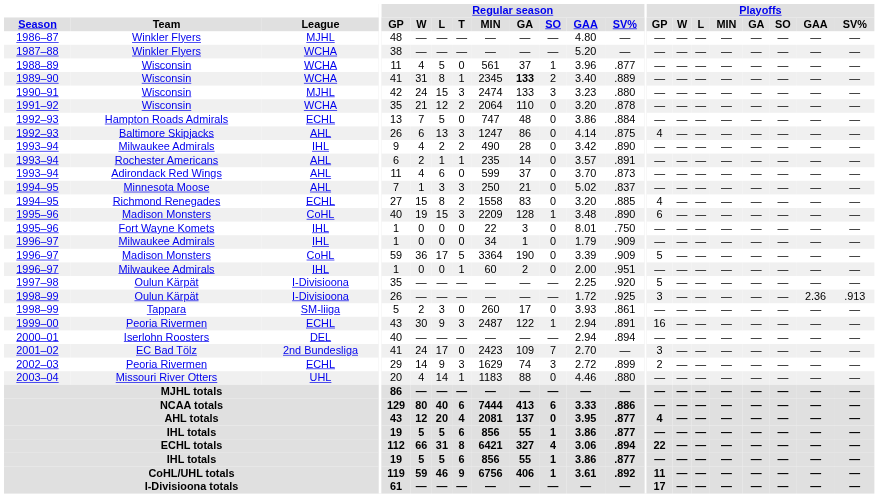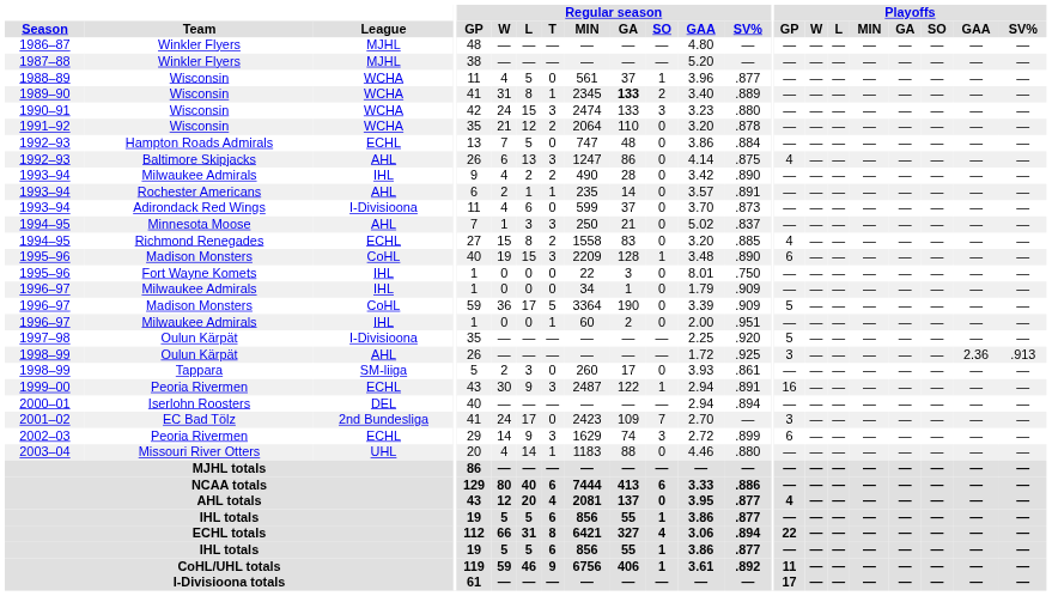 <table border="0" cellpadding="1" cellspacing="0" style="text-align:center; width:80em">
 <tr bgcolor="#e0e0e0">
 <th colspan="3" bgcolor="#ffffff"></th>
 <th rowspan="99" bgcolor="#ffffff"></th>
 <th colspan="9"><a href='#'>Regular season</a></th>
 <th rowspan="99" bgcolor="#ffffff"></th>
 <th colspan="8"><a href='#'>Playoffs</a></th>
 </tr>
 <tr bgcolor="#e0e0e0">
 <th><a href='#'>Season</a></th>
 <th>Team</th>
 <th>League</th>
 <th>GP</th>
 <th>W</th>
 <th>L</th>
 <th>T</th>
 <th>MIN</th>
 <th>GA</th>
 <th><a href='#'>SO</a></th>
 <th><a href='#'>GAA</a></th>
 <th><a href='#'>SV%</a></th>
 <th>GP</th>
 <th>W</th>
 <th>L</th>
 <th>MIN</th>
 <th>GA</th>
 <th>SO</th>
 <th>GAA</th>
 <th>SV%</th>
 </tr>
 <tr>
 <td><a href='#'>1986–87</a></td>
 <td><a href='#'>Winkler Flyers</a></td>
 <td><a href='#'>MJHL</a></td>
 <td>48</td>
 <td>—</td>
 <td>—</td>
 <td>—</td>
 <td>—</td>
 <td>—</td>
 <td>—</td>
 <td>4.80</td>
 <td>—</td>
 <td>—</td>
 <td>—</td>
 <td>—</td>
 <td>—</td>
 <td>—</td>
 <td>—</td>
 <td>—</td>
 <td>—</td>
 </tr>
 <tr bgcolor="f0f0f0">
 <td><a href='#'>1987–88</a></td>
 <td><a href='#'>Winkler Flyers</a></td>
-<td><a href='#'>WCHA</a></td>
+<td><a href='#'>MJHL</a></td>
 <td>38</td>
 <td>—</td>
 <td>—</td>
 <td>—</td>
 <td>—</td>
 <td>—</td>
 <td>—</td>
 <td>5.20</td>
 <td>—</td>
 <td>—</td>
 <td>—</td>
 <td>—</td>
 <td>—</td>
 <td>—</td>
 <td>—</td>
 <td>—</td>
 <td>—</td>
 </tr>
 <tr>
 <td><a href='#'>1988–89</a></td>
 <td><a href='#'>Wisconsin</a></td>
 <td><a href='#'>WCHA</a></td>
 <td>11</td>
 <td>4</td>
 <td>5</td>
 <td>0</td>
 <td>561</td>
 <td>37</td>
 <td>1</td>
 <td>3.96</td>
 <td>.877</td>
 <td>—</td>
 <td>—</td>
 <td>—</td>
 <td>—</td>
 <td>—</td>
 <td>—</td>
 <td>—</td>
 <td>—</td>
 </tr>
 <tr bgcolor="f0f0f0">
 <td><a href='#'>1989–90</a></td>
 <td><a href='#'>Wisconsin</a></td>
 <td><a href='#'>WCHA</a></td>
 <td>41</td>
 <td>31</td>
 <td>8</td>
 <td>1</td>
 <td>2345</td>
 <td><strong>133</strong></td>
 <td>2</td>
 <td>3.40</td>
 <td>.889</td>
 <td>—</td>
 <td>—</td>
 <td>—</td>
 <td>—</td>
 <td>—</td>
 <td>—</td>
 <td>—</td>
 <td>—</td>
 </tr>
 <tr>
 <td><a href='#'>1990–91</a></td>
 <td><a href='#'>Wisconsin</a></td>
-<td><a href='#'>MJHL</a></td>
+<td><a href='#'>WCHA</a></td>
 <td>42</td>
 <td>24</td>
 <td>15</td>
 <td>3</td>
 <td>2474</td>
 <td>133</td>
 <td>3</td>
 <td>3.23</td>
 <td>.880</td>
 <td>—</td>
 <td>—</td>
 <td>—</td>
 <td>—</td>
 <td>—</td>
 <td>—</td>
 <td>—</td>
 <td>—</td>
 </tr>
 <tr bgcolor="f0f0f0">
 <td><a href='#'>1991–92</a></td>
 <td><a href='#'>Wisconsin</a></td>
 <td><a href='#'>WCHA</a></td>
 <td>35</td>
 <td>21</td>
 <td>12</td>
 <td>2</td>
 <td>2064</td>
 <td>110</td>
 <td>0</td>
 <td>3.20</td>
 <td>.878</td>
 <td>—</td>
 <td>—</td>
 <td>—</td>
 <td>—</td>
 <td>—</td>
 <td>—</td>
 <td>—</td>
 <td>—</td>
 </tr>
 <tr>
 <td><a href='#'>1992–93</a></td>
 <td><a href='#'>Hampton Roads Admirals</a></td>
 <td><a href='#'>ECHL</a></td>
 <td>13</td>
 <td>7</td>
 <td>5</td>
 <td>0</td>
 <td>747</td>
 <td>48</td>
 <td>0</td>
 <td>3.86</td>
 <td>.884</td>
 <td>—</td>
 <td>—</td>
 <td>—</td>
 <td>—</td>
 <td>—</td>
 <td>—</td>
 <td>—</td>
 <td>—</td>
 </tr>
 <tr bgcolor="f0f0f0">
 <td><a href='#'>1992–93</a></td>
 <td><a href='#'>Baltimore Skipjacks</a></td>
 <td><a href='#'>AHL</a></td>
 <td>26</td>
 <td>6</td>
 <td>13</td>
 <td>3</td>
 <td>1247</td>
 <td>86</td>
 <td>0</td>
 <td>4.14</td>
 <td>.875</td>
 <td>4</td>
 <td>—</td>
 <td>—</td>
 <td>—</td>
 <td>—</td>
 <td>—</td>
 <td>—</td>
 <td>—</td>
 </tr>
 <tr>
 <td><a href='#'>1993–94</a></td>
 <td><a href='#'>Milwaukee Admirals</a></td>
 <td><a href='#'>IHL</a></td>
 <td>9</td>
 <td>4</td>
 <td>2</td>
 <td>2</td>
 <td>490</td>
 <td>28</td>
 <td>0</td>
 <td>3.42</td>
 <td>.890</td>
 <td>—</td>
 <td>—</td>
 <td>—</td>
 <td>—</td>
 <td>—</td>
 <td>—</td>
 <td>—</td>
 <td>—</td>
 </tr>
 <tr bgcolor="f0f0f0">
 <td><a href='#'>1993–94</a></td>
 <td><a href='#'>Rochester Americans</a></td>
 <td><a href='#'>AHL</a></td>
 <td>6</td>
 <td>2</td>
 <td>1</td>
 <td>1</td>
 <td>235</td>
 <td>14</td>
 <td>0</td>
 <td>3.57</td>
 <td>.891</td>
 <td>—</td>
 <td>—</td>
 <td>—</td>
 <td>—</td>
 <td>—</td>
 <td>—</td>
 <td>—</td>
 <td>—</td>
 </tr>
 <tr>
 <td><a href='#'>1993–94</a></td>
 <td><a href='#'>Adirondack Red Wings</a></td>
-<td><a href='#'>AHL</a></td>
+<td><a href='#'>I-Divisioona</a></td>
 <td>11</td>
 <td>4</td>
 <td>6</td>
 <td>0</td>
 <td>599</td>
 <td>37</td>
 <td>0</td>
 <td>3.70</td>
 <td>.873</td>
 <td>—</td>
 <td>—</td>
 <td>—</td>
 <td>—</td>
 <td>—</td>
 <td>—</td>
 <td>—</td>
 <td>—</td>
 </tr>
 <tr bgcolor="f0f0f0">
 <td><a href='#'>1994–95</a></td>
 <td><a href='#'>Minnesota Moose</a></td>
 <td><a href='#'>AHL</a></td>
 <td>7</td>
 <td>1</td>
 <td>3</td>
 <td>3</td>
 <td>250</td>
 <td>21</td>
 <td>0</td>
 <td>5.02</td>
 <td>.837</td>
 <td>—</td>
 <td>—</td>
 <td>—</td>
 <td>—</td>
 <td>—</td>
 <td>—</td>
 <td>—</td>
 <td>—</td>
 </tr>
 <tr>
 <td><a href='#'>1994–95</a></td>
 <td><a href='#'>Richmond Renegades</a></td>
 <td><a href='#'>ECHL</a></td>
 <td>27</td>
 <td>15</td>
 <td>8</td>
 <td>2</td>
 <td>1558</td>
 <td>83</td>
 <td>0</td>
 <td>3.20</td>
 <td>.885</td>
 <td>4</td>
 <td>—</td>
 <td>—</td>
 <td>—</td>
 <td>—</td>
 <td>—</td>
 <td>—</td>
 <td>—</td>
 </tr>
 <tr bgcolor="f0f0f0">
 <td><a href='#'>1995–96</a></td>
 <td><a href='#'>Madison Monsters</a></td>
 <td><a href='#'>CoHL</a></td>
 <td>40</td>
 <td>19</td>
 <td>15</td>
 <td>3</td>
 <td>2209</td>
 <td>128</td>
 <td>1</td>
 <td>3.48</td>
 <td>.890</td>
 <td>6</td>
 <td>—</td>
 <td>—</td>
 <td>—</td>
 <td>—</td>
 <td>—</td>
 <td>—</td>
 <td>—</td>
 </tr>
 <tr>
 <td><a href='#'>1995–96</a></td>
 <td><a href='#'>Fort Wayne Komets</a></td>
 <td><a href='#'>IHL</a></td>
 <td>1</td>
 <td>0</td>
 <td>0</td>
 <td>0</td>
 <td>22</td>
 <td>3</td>
 <td>0</td>
 <td>8.01</td>
 <td>.750</td>
 <td>—</td>
 <td>—</td>
 <td>—</td>
 <td>—</td>
 <td>—</td>
 <td>—</td>
 <td>—</td>
 <td>—</td>
 </tr>
 <tr bgcolor="f0f0f0">
 <td><a href='#'>1996–97</a></td>
 <td><a href='#'>Milwaukee Admirals</a></td>
 <td><a href='#'>IHL</a></td>
 <td>1</td>
 <td>0</td>
 <td>0</td>
 <td>0</td>
 <td>34</td>
 <td>1</td>
 <td>0</td>
 <td>1.79</td>
 <td>.909</td>
 <td>—</td>
 <td>—</td>
 <td>—</td>
 <td>—</td>
 <td>—</td>
 <td>—</td>
 <td>—</td>
 <td>—</td>
 </tr>
 <tr>
 <td><a href='#'>1996–97</a></td>
 <td><a href='#'>Madison Monsters</a></td>
 <td><a href='#'>CoHL</a></td>
 <td>59</td>
 <td>36</td>
 <td>17</td>
 <td>5</td>
 <td>3364</td>
 <td>190</td>
 <td>0</td>
 <td>3.39</td>
 <td>.909</td>
 <td>5</td>
 <td>—</td>
 <td>—</td>
 <td>—</td>
 <td>—</td>
 <td>—</td>
 <td>—</td>
 <td>—</td>
 </tr>
 <tr bgcolor="f0f0f0">
 <td><a href='#'>1996–97</a></td>
 <td><a href='#'>Milwaukee Admirals</a></td>
 <td><a href='#'>IHL</a></td>
 <td>1</td>
 <td>0</td>
 <td>0</td>
 <td>1</td>
 <td>60</td>
 <td>2</td>
 <td>0</td>
 <td>2.00</td>
 <td>.951</td>
 <td>—</td>
 <td>—</td>
 <td>—</td>
 <td>—</td>
 <td>—</td>
 <td>—</td>
 <td>—</td>
 <td>—</td>
 </tr>
 <tr>
 <td><a href='#'>1997–98</a></td>
 <td><a href='#'>Oulun Kärpät</a></td>
 <td><a href='#'>I-Divisioona</a></td>
 <td>35</td>
 <td>—</td>
 <td>—</td>
 <td>—</td>
 <td>—</td>
 <td>—</td>
 <td>—</td>
 <td>2.25</td>
 <td>.920</td>
 <td>5</td>
 <td>—</td>
 <td>—</td>
 <td>—</td>
 <td>—</td>
 <td>—</td>
 <td>—</td>
 <td>—</td>
 </tr>
 <tr bgcolor="f0f0f0">
 <td><a href='#'>1998–99</a></td>
 <td><a href='#'>Oulun Kärpät</a></td>
-<td><a href='#'>I-Divisioona</a></td>
+<td><a href='#'>AHL</a></td>
 <td>26</td>
 <td>—</td>
 <td>—</td>
 <td>—</td>
 <td>—</td>
 <td>—</td>
 <td>—</td>
 <td>1.72</td>
 <td>.925</td>
 <td>3</td>
 <td>—</td>
 <td>—</td>
 <td>—</td>
 <td>—</td>
 <td>—</td>
 <td>2.36</td>
 <td>.913</td>
 </tr>
 <tr>
 <td><a href='#'>1998–99</a></td>
 <td><a href='#'>Tappara</a></td>
 <td><a href='#'>SM-liiga</a></td>
 <td>5</td>
 <td>2</td>
 <td>3</td>
 <td>0</td>
 <td>260</td>
 <td>17</td>
 <td>0</td>
 <td>3.93</td>
 <td>.861</td>
 <td>—</td>
 <td>—</td>
 <td>—</td>
 <td>—</td>
 <td>—</td>
 <td>—</td>
 <td>—</td>
 <td>—</td>
 </tr>
 <tr bgcolor="f0f0f0">
 <td><a href='#'>1999–00</a></td>
 <td><a href='#'>Peoria Rivermen</a></td>
 <td><a href='#'>ECHL</a></td>
 <td>43</td>
 <td>30</td>
 <td>9</td>
 <td>3</td>
 <td>2487</td>
 <td>122</td>
 <td>1</td>
 <td>2.94</td>
 <td>.891</td>
 <td>16</td>
 <td>—</td>
 <td>—</td>
 <td>—</td>
 <td>—</td>
 <td>—</td>
 <td>—</td>
 <td>—</td>
 </tr>
 <tr>
 <td><a href='#'>2000–01</a></td>
 <td><a href='#'>Iserlohn Roosters</a></td>
 <td><a href='#'>DEL</a></td>
 <td>40</td>
 <td>—</td>
 <td>—</td>
 <td>—</td>
 <td>—</td>
 <td>—</td>
 <td>—</td>
 <td>2.94</td>
 <td>.894</td>
 <td>—</td>
 <td>—</td>
 <td>—</td>
 <td>—</td>
 <td>—</td>
 <td>—</td>
 <td>—</td>
 <td>—</td>
 </tr>
 <tr bgcolor="f0f0f0">
 <td><a href='#'>2001–02</a></td>
 <td><a href='#'>EC Bad Tölz</a></td>
 <td><a href='#'>2nd Bundesliga</a></td>
 <td>41</td>
 <td>24</td>
 <td>17</td>
 <td>0</td>
 <td>2423</td>
 <td>109</td>
 <td>7</td>
 <td>2.70</td>
 <td>—</td>
 <td>3</td>
 <td>—</td>
 <td>—</td>
 <td>—</td>
 <td>—</td>
 <td>—</td>
 <td>—</td>
 <td>—</td>
 </tr>
 <tr>
 <td><a href='#'>2002–03</a></td>
 <td><a href='#'>Peoria Rivermen</a></td>
 <td><a href='#'>ECHL</a></td>
 <td>29</td>
 <td>14</td>
 <td>9</td>
 <td>3</td>
 <td>1629</td>
 <td>74</td>
 <td>3</td>
 <td>2.72</td>
 <td>.899</td>
-<td>2</td>
+<td>6</td>
 <td>—</td>
 <td>—</td>
 <td>—</td>
 <td>—</td>
 <td>—</td>
 <td>—</td>
 <td>—</td>
 </tr>
 <tr bgcolor="f0f0f0">
 <td><a href='#'>2003–04</a></td>
 <td><a href='#'>Missouri River Otters</a></td>
 <td><a href='#'>UHL</a></td>
 <td>20</td>
 <td>4</td>
 <td>14</td>
 <td>1</td>
 <td>1183</td>
 <td>88</td>
 <td>0</td>
 <td>4.46</td>
 <td>.880</td>
 <td>—</td>
 <td>—</td>
 <td>—</td>
 <td>—</td>
 <td>—</td>
 <td>—</td>
 <td>—</td>
 <td>—</td>
 </tr>
 <tr bgcolor="#e0e0e0">
 <th colspan="3">MJHL totals</th>
 <th>86</th>
 <th>—</th>
 <th>—</th>
 <th>—</th>
 <th>—</th>
 <th>—</th>
 <th>—</th>
 <th>—</th>
 <th>—</th>
 <th>—</th>
 <th>—</th>
 <th>—</th>
 <th>—</th>
 <th>—</th>
 <th>—</th>
 <th>—</th>
 <th>—</th>
 </tr>
 <tr bgcolor="#e0e0e0">
 <th colspan="3">NCAA totals</th>
 <th>129</th>
 <th>80</th>
 <th>40</th>
 <th>6</th>
 <th>7444</th>
 <th>413</th>
 <th>6</th>
 <th>3.33</th>
 <th>.886</th>
 <th>—</th>
 <th>—</th>
 <th>—</th>
 <th>—</th>
 <th>—</th>
 <th>—</th>
 <th>—</th>
 <th>—</th>
 </tr>
 <tr bgcolor="#e0e0e0">
 <th colspan="3">AHL totals</th>
 <th>43</th>
 <th>12</th>
 <th>20</th>
 <th>4</th>
 <th>2081</th>
 <th>137</th>
 <th>0</th>
 <th>3.95</th>
 <th>.877</th>
 <th>4</th>
 <th>—</th>
 <th>—</th>
 <th>—</th>
 <th>—</th>
 <th>—</th>
 <th>—</th>
 <th>—</th>
 </tr>
 <tr bgcolor="#e0e0e0">
 <th colspan="3">IHL totals</th>
 <th>19</th>
 <th>5</th>
 <th>5</th>
 <th>6</th>
 <th>856</th>
 <th>55</th>
 <th>1</th>
 <th>3.86</th>
 <th>.877</th>
 <th>—</th>
 <th>—</th>
 <th>—</th>
 <th>—</th>
 <th>—</th>
 <th>—</th>
 <th>—</th>
 <th>—</th>
 </tr>
 <tr bgcolor="#e0e0e0">
 <th colspan="3">ECHL totals</th>
 <th>112</th>
 <th>66</th>
 <th>31</th>
 <th>8</th>
 <th>6421</th>
 <th>327</th>
 <th>4</th>
 <th>3.06</th>
 <th>.894</th>
 <th>22</th>
 <th>—</th>
 <th>—</th>
 <th>—</th>
 <th>—</th>
 <th>—</th>
 <th>—</th>
 <th>—</th>
 </tr>
 <tr bgcolor="#e0e0e0">
 <th colspan="3">IHL totals</th>
 <th>19</th>
 <th>5</th>
 <th>5</th>
 <th>6</th>
 <th>856</th>
 <th>55</th>
 <th>1</th>
 <th>3.86</th>
 <th>.877</th>
 <th>—</th>
 <th>—</th>
 <th>—</th>
 <th>—</th>
 <th>—</th>
 <th>—</th>
 <th>—</th>
 <th>—</th>
 </tr>
 <tr bgcolor="#e0e0e0">
 <th colspan="3">CoHL/UHL totals</th>
 <th>119</th>
 <th>59</th>
 <th>46</th>
 <th>9</th>
 <th>6756</th>
 <th>406</th>
 <th>1</th>
 <th>3.61</th>
 <th>.892</th>
 <th>11</th>
 <th>—</th>
 <th>—</th>
 <th>—</th>
 <th>—</th>
 <th>—</th>
 <th>—</th>
 <th>—</th>
 </tr>
 <tr bgcolor="#e0e0e0">
 <th colspan="3">I-Divisioona totals</th>
 <th>61</th>
 <th>—</th>
 <th>—</th>
 <th>—</th>
 <th>—</th>
 <th>—</th>
 <th>—</th>
 <th>—</th>
 <th>—</th>
 <th>17</th>
 <th>—</th>
 <th>—</th>
 <th>—</th>
 <th>—</th>
 <th>—</th>
 <th>—</th>
 <th>—</th>
 </tr>
 </table>
